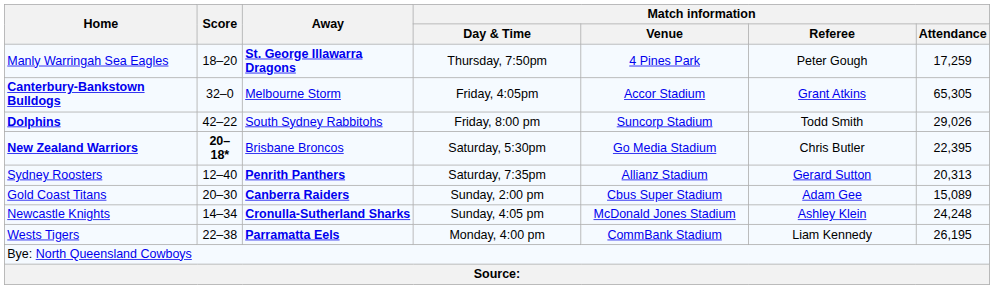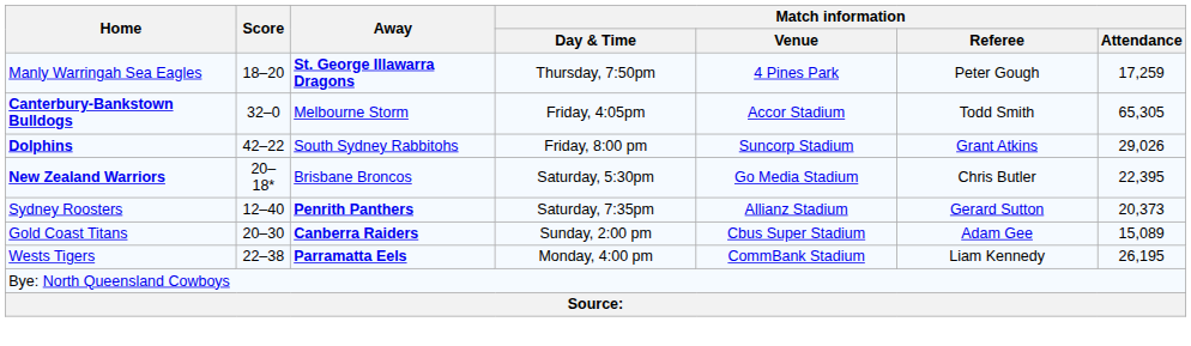 <table class="wikitable" style="border-collapse:collapse; text-align:center; width:100%;">
 <tr style="text-align:center; background:#f5faff;"  style="background:#c1d8ff;">
 <th rowspan="2">Home</th>
 <th rowspan="2">Score</th>
 <th rowspan="2">Away</th>
 <th colspan="4">Match information</th>
 </tr>
 <tr>
 <th width="17%">Day & Time</th>
 <th width="17%">Venue</th>
 <th width="17%">Referee</th>
 <th width="5%">Attendance</th>
 </tr>
 <tr style="text-align:center; background:#f5faff;">
 <td align="left"> <a href='#'>Manly Warringah Sea Eagles</a></td>
 <td>18–20</td>
 <td align="left"><strong> <a href='#'>St. George Illawarra Dragons</a></strong></td>
 <td>Thursday, 7:50pm</td>
 <td><a href='#'>4 Pines Park</a></td>
 <td>Peter Gough</td>
 <td>17,259</td>
 </tr>
 <tr style="text-align:center; background:#f5faff;">
 <td align="left"><strong> <a href='#'>Canterbury-Bankstown Bulldogs</a></strong></td>
 <td>32–0</td>
 <td align="left"> <a href='#'>Melbourne Storm</a></td>
 <td>Friday, 4:05pm</td>
 <td><a href='#'>Accor Stadium</a></td>
-<td><a href='#'>Grant Atkins</a></td>
+<td>Todd Smith</td>
 <td>65,305</td>
 </tr>
 <tr style="text-align:center; background:#f5faff;">
 <td align="left"><strong> <a href='#'>Dolphins</a></strong></td>
 <td>42–22</td>
 <td align="left"> <a href='#'>South Sydney Rabbitohs</a></td>
 <td>Friday, 8:00 pm</td>
 <td><a href='#'>Suncorp Stadium</a></td>
-<td>Todd Smith</td>
+<td><a href='#'>Grant Atkins</a></td>
 <td>29,026</td>
 </tr>
 <tr style="text-align:center; background:#f5faff;">
 <td align="left"><strong> <a href='#'>New Zealand Warriors</a></strong></td>
-<td><strong>20–18*</strong></td>
+<td>20–18*</td>
 <td align="left"> <a href='#'>Brisbane Broncos</a></td>
 <td>Saturday, 5:30pm</td>
 <td><a href='#'>Go Media Stadium</a></td>
 <td>Chris Butler</td>
 <td>22,395</td>
 </tr>
 <tr style="text-align:center; background:#f5faff;">
 <td align="left"> <a href='#'>Sydney Roosters</a></td>
 <td>12–40</td>
 <td align="left"><strong> <a href='#'>Penrith Panthers</a></strong></td>
 <td>Saturday, 7:35pm</td>
 <td><a href='#'>Allianz Stadium</a></td>
 <td><a href='#'>Gerard Sutton</a></td>
-<td>20,313</td>
+<td>20,373</td>
 </tr>
 <tr style="text-align:center; background:#f5faff;">
 <td align="left"> <a href='#'>Gold Coast Titans</a></td>
 <td>20–30</td>
 <td align="left"><strong> <a href='#'>Canberra Raiders</a></strong></td>
 <td>Sunday, 2:00 pm</td>
 <td><a href='#'>Cbus Super Stadium</a></td>
 <td><a href='#'>Adam Gee</a></td>
 <td>15,089</td>
-</tr>
-<tr style="text-align:center; background:#f5faff;">
-<td align="left"> <a href='#'>Newcastle Knights</a></td>
-<td>14–34</td>
-<td align="left"><strong> <a href='#'>Cronulla-Sutherland Sharks</a></strong></td>
-<td>Sunday, 4:05 pm</td>
-<td><a href='#'>McDonald Jones Stadium</a></td>
-<td><a href='#'>Ashley Klein</a></td>
-<td>24,248</td>
 </tr>
 <tr style="text-align:center; background:#f5faff;">
 <td align="left"> <a href='#'>Wests Tigers</a></td>
 <td>22–38</td>
 <td align="left"><strong> <a href='#'>Parramatta Eels</a></strong></td>
 <td>Monday, 4:00 pm</td>
 <td><a href='#'>CommBank Stadium</a></td>
 <td>Liam Kennedy</td>
 <td>26,195</td>
 </tr>
 <tr style="text-align:center; background:#f5faff;">
 <td colspan="7" align="left">Bye:  <a href='#'>North Queensland Cowboys</a></td>
 </tr>
 <tr>
 <th colspan="7" align="left">Source:</th>
 </tr>
 </table>
